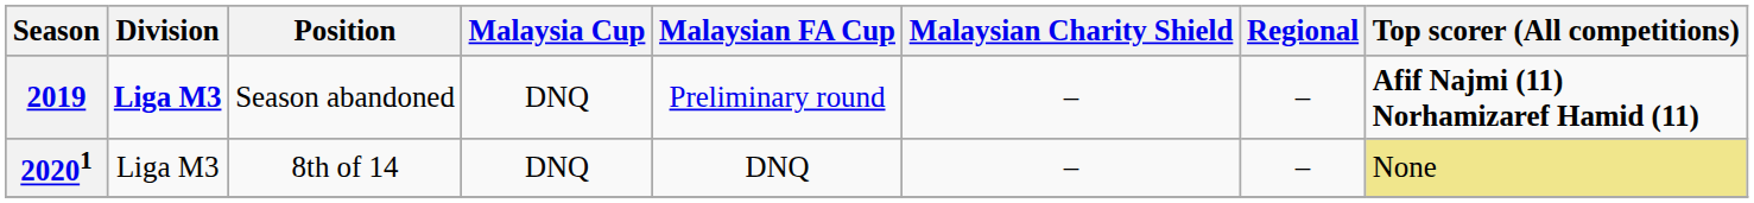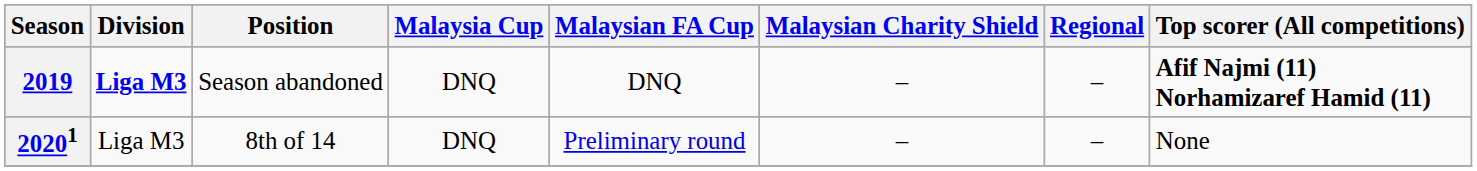 <table class="wikitable" style="font-size:89%;">
 <tr>
 <th>Season</th>
 <th>Division</th>
 <th>Position</th>
 <th><a href='#'>Malaysia Cup</a></th>
 <th><a href='#'>Malaysian FA Cup</a></th>
 <th><a href='#'>Malaysian Charity Shield</a></th>
 <th><a href='#'>Regional</a></th>
 <th>Top scorer (All competitions)</th>
 </tr>
 <tr>
 <th style="text-align:center;"><a href='#'>2019</a></th>
 <td style="text-align:center;"><strong><a href='#'>Liga M3</a></strong></td>
 <td style="text-align:center;">Season abandoned</td>
 <td style="text-align:center;">DNQ</td>
-<td style="text-align:center;"><a href='#'>Preliminary round</a></td>
+<td style="text-align:center;">DNQ</td>
 <td style="text-align:center;">–</td>
 <td style="text-align:center;">–</td>
 <td><strong> Afif Najmi (11) <br>  Norhamizaref Hamid  (11)</strong></td>
 </tr>
 <tr>
 <th style="text-align:center;"><a href='#'>2020</a><sup>1</sup></th>
 <td style="text-align:center;">Liga M3</td>
 <td style="text-align:center;">8th of 14</td>
 <td style="text-align:center;">DNQ</td>
-<td style="text-align:center;">DNQ</td>
+<td style="text-align:center;"><a href='#'>Preliminary round</a></td>
 <td style="text-align:center;">–</td>
 <td style="text-align:center;">–</td>
-<td style="background: khaki;">None</td>
+<td>None</td>
 </tr>
 <tr>
 </tr>
 </table>
